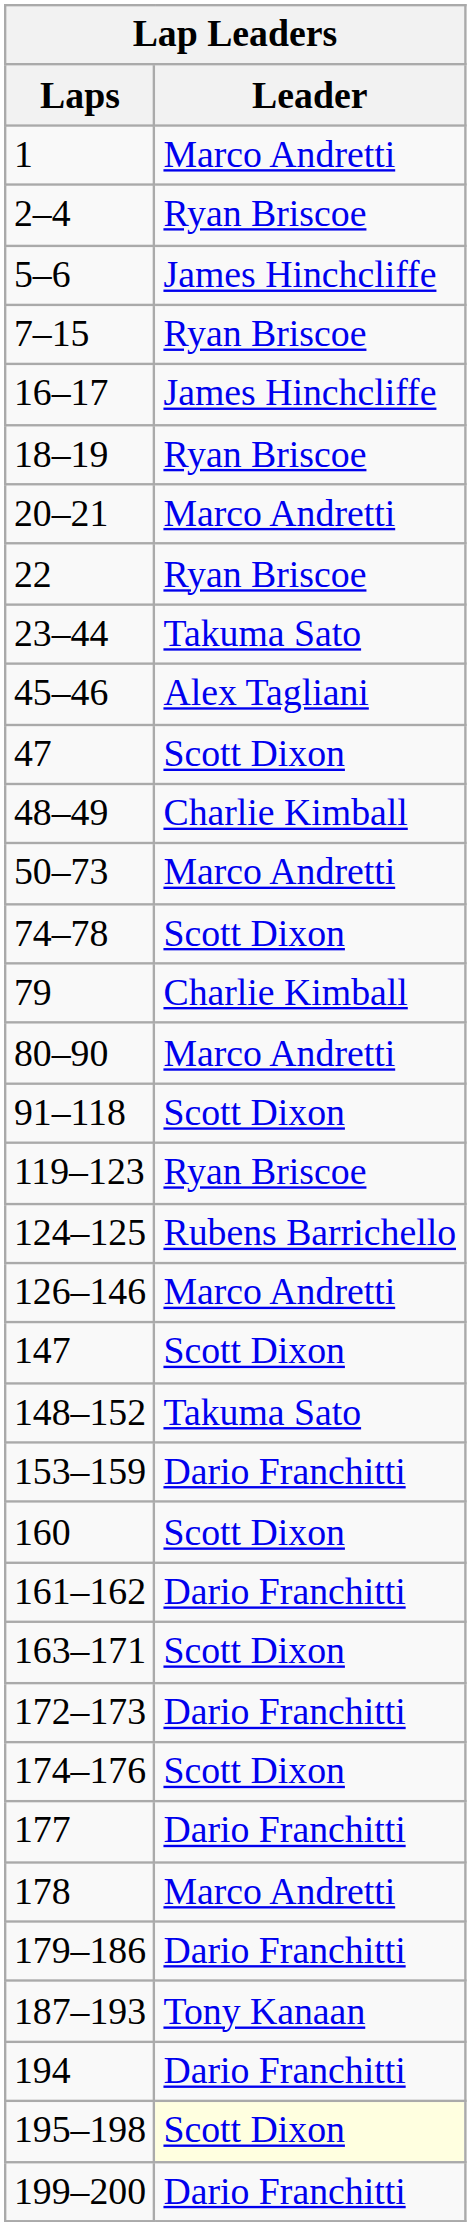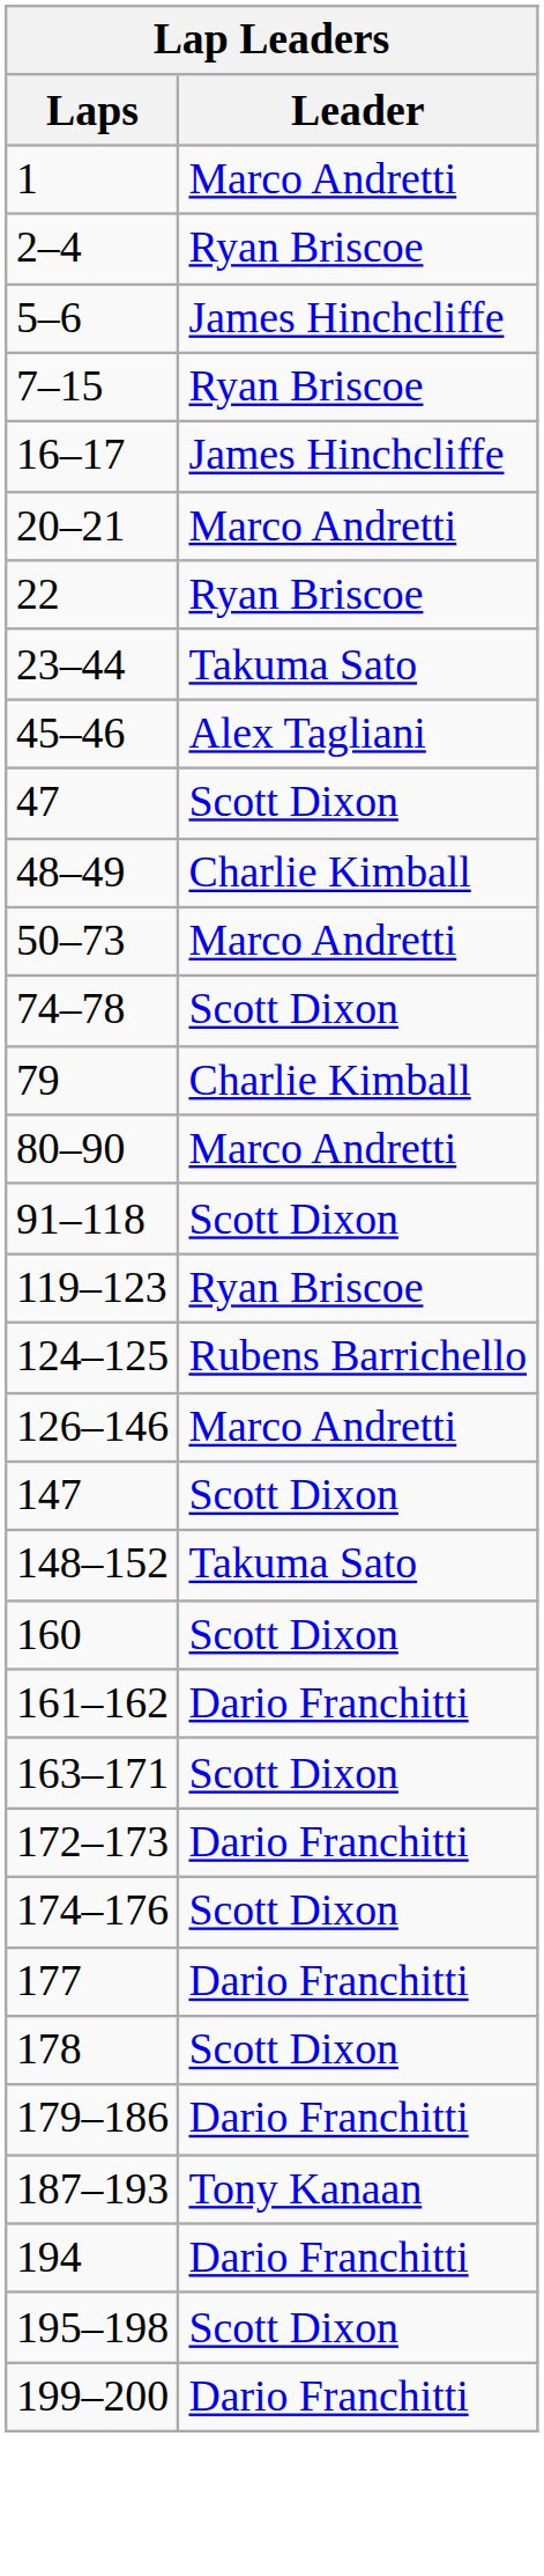 <table class="wikitable">
 <tr>
 <th colspan=2>Lap Leaders</th>
 </tr>
 <tr>
 <th>Laps</th>
 <th>Leader</th>
 </tr>
 <tr>
 <td>1</td>
 <td><a href='#'>Marco Andretti</a></td>
 </tr>
 <tr>
 <td>2–4</td>
 <td><a href='#'>Ryan Briscoe</a></td>
 </tr>
 <tr>
 <td>5–6</td>
 <td><a href='#'>James Hinchcliffe</a></td>
 </tr>
 <tr>
 <td>7–15</td>
 <td><a href='#'>Ryan Briscoe</a></td>
 </tr>
 <tr>
 <td>16–17</td>
 <td><a href='#'>James Hinchcliffe</a></td>
-</tr>
-<tr>
-<td>18–19</td>
-<td><a href='#'>Ryan Briscoe</a></td>
 </tr>
 <tr>
 <td>20–21</td>
 <td><a href='#'>Marco Andretti</a></td>
 </tr>
 <tr>
 <td>22</td>
 <td><a href='#'>Ryan Briscoe</a></td>
 </tr>
 <tr>
 <td>23–44</td>
 <td><a href='#'>Takuma Sato</a></td>
 </tr>
 <tr>
 <td>45–46</td>
 <td><a href='#'>Alex Tagliani</a></td>
 </tr>
 <tr>
 <td>47</td>
 <td><a href='#'>Scott Dixon</a></td>
 </tr>
 <tr>
 <td>48–49</td>
 <td><a href='#'>Charlie Kimball</a></td>
 </tr>
 <tr>
 <td>50–73</td>
 <td><a href='#'>Marco Andretti</a></td>
 </tr>
 <tr>
 <td>74–78</td>
 <td><a href='#'>Scott Dixon</a></td>
 </tr>
 <tr>
 <td>79</td>
 <td><a href='#'>Charlie Kimball</a></td>
 </tr>
 <tr>
 <td>80–90</td>
 <td><a href='#'>Marco Andretti</a></td>
 </tr>
 <tr>
 <td>91–118</td>
 <td><a href='#'>Scott Dixon</a></td>
 </tr>
 <tr>
 <td>119–123</td>
 <td><a href='#'>Ryan Briscoe</a></td>
 </tr>
 <tr>
 <td>124–125</td>
 <td><a href='#'>Rubens Barrichello</a></td>
 </tr>
 <tr>
 <td>126–146</td>
 <td><a href='#'>Marco Andretti</a></td>
 </tr>
 <tr>
 <td>147</td>
 <td><a href='#'>Scott Dixon</a></td>
 </tr>
 <tr>
 <td>148–152</td>
 <td><a href='#'>Takuma Sato</a></td>
 </tr>
 <tr>
-<td>153–159</td>
-<td><a href='#'>Dario Franchitti</a></td>
-</tr>
-<tr>
 <td>160</td>
 <td><a href='#'>Scott Dixon</a></td>
 </tr>
 <tr>
 <td>161–162</td>
 <td><a href='#'>Dario Franchitti</a></td>
 </tr>
 <tr>
 <td>163–171</td>
 <td><a href='#'>Scott Dixon</a></td>
 </tr>
 <tr>
 <td>172–173</td>
 <td><a href='#'>Dario Franchitti</a></td>
 </tr>
 <tr>
 <td>174–176</td>
 <td><a href='#'>Scott Dixon</a></td>
 </tr>
 <tr>
 <td>177</td>
 <td><a href='#'>Dario Franchitti</a></td>
 </tr>
 <tr>
 <td>178</td>
-<td><a href='#'>Marco Andretti</a></td>
+<td><a href='#'>Scott Dixon</a></td>
 </tr>
 <tr>
 <td>179–186</td>
 <td><a href='#'>Dario Franchitti</a></td>
 </tr>
 <tr>
 <td>187–193</td>
 <td><a href='#'>Tony Kanaan</a></td>
 </tr>
 <tr>
 <td>194</td>
 <td><a href='#'>Dario Franchitti</a></td>
 </tr>
 <tr>
 <td>195–198</td>
-<td style="background: lightyellow;"><a href='#'>Scott Dixon</a></td>
+<td><a href='#'>Scott Dixon</a></td>
 </tr>
 <tr>
 <td>199–200</td>
 <td><a href='#'>Dario Franchitti</a></td>
 </tr>
 </table>
